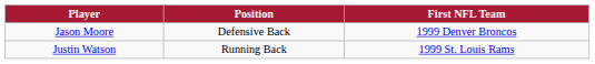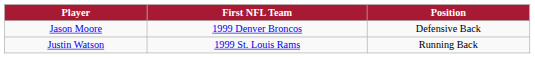 <table class="wikitable" width="65%">
 <tr>
 <th style="background:#A81933;color:#FFFFFF;">Player</th>
+<th style="background:#A81933;color:#FFFFFF;">First NFL Team</th>
 <th style="background:#A81933;color:#FFFFFF;">Position</th>
-<th style="background:#A81933;color:#FFFFFF;">First NFL Team</th>
 </tr>
 <tr align="center" bgcolor="">
 <td><a href='#'>Jason Moore</a></td>
+<td><a href='#'>1999 Denver Broncos</a></td>
 <td>Defensive Back</td>
-<td><a href='#'>1999 Denver Broncos</a></td>
 </tr>
 <tr align="center" bgcolor="">
 <td><a href='#'>Justin Watson</a></td>
+<td><a href='#'>1999 St. Louis Rams</a></td>
 <td>Running Back</td>
-<td><a href='#'>1999 St. Louis Rams</a></td>
 </tr>
 </table>
